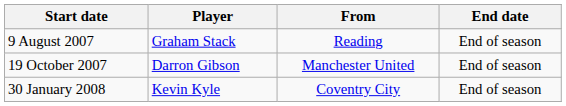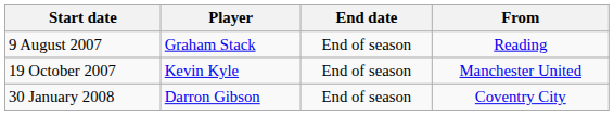 <table class="wikitable" style="text-align:center; font-size:95%;width:65%; text-align:left">
 <tr>
 <th><strong>Start date</strong></th>
 <th><strong>Player</strong></th>
+<th><strong>End date</strong></th>
 <th><strong>From</strong></th>
-<th><strong>End date</strong></th>
 </tr>
 <tr --->
 <td>9 August 2007</td>
 <td> <a href='#'>Graham Stack</a></td>
+<td align="center">End of season</td>
 <td align="center"><a href='#'>Reading</a></td>
-<td align="center">End of season</td>
 </tr>
 <tr --->
 <td>19 October 2007</td>
-<td> <a href='#'>Darron Gibson</a></td>
+<td> <a href='#'>Kevin Kyle</a></td>
+<td align="center">End of season</td>
 <td align="center"><a href='#'>Manchester United</a></td>
-<td align="center">End of season</td>
 </tr>
 <tr --->
 <td>30 January 2008</td>
-<td> <a href='#'>Kevin Kyle</a></td>
+<td> <a href='#'>Darron Gibson</a></td>
+<td align="center">End of season</td>
 <td align="center"><a href='#'>Coventry City</a></td>
-<td align="center">End of season</td>
 </tr>
 </table>
